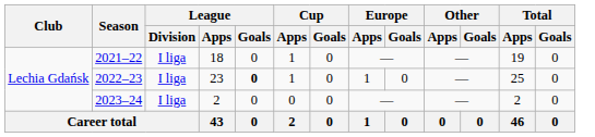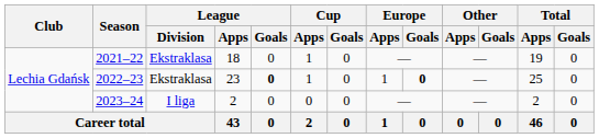 <table class="wikitable" style="text-align:center">
 <tr>
 <th rowspan=2>Club</th>
 <th rowspan=2>Season</th>
 <th colspan=3>League</th>
 <th colspan=2>Cup</th>
 <th colspan=2>Europe</th>
 <th colspan=2>Other</th>
 <th colspan=2>Total</th>
 </tr>
 <tr>
 <th>Division</th>
 <th>Apps</th>
 <th>Goals</th>
 <th>Apps</th>
 <th>Goals</th>
 <th>Apps</th>
 <th>Goals</th>
 <th>Apps</th>
 <th>Goals</th>
 <th>Apps</th>
 <th>Goals</th>
 </tr>
 <tr>
 <td rowspan="3"><a href='#'>Lechia Gdańsk</a></td>
 <td><a href='#'>2021–22</a></td>
-<td><a href='#'>I liga</a></td>
+<td><a href='#'>Ekstraklasa</a></td>
 <td>18</td>
 <td>0</td>
 <td>1</td>
 <td>0</td>
 <td colspan="2">—</td>
 <td colspan="2">—</td>
 <td>19</td>
 <td>0</td>
 </tr>
 <tr>
 <td><a href='#'>2022–23</a></td>
-<td><a href='#'>I liga</a></td>
+<td>Ekstraklasa</td>
 <td>23</td>
 <td><strong>0</strong></td>
 <td>1</td>
 <td>0</td>
 <td>1</td>
-<td>0</td>
+<td><strong>0</strong></td>
 <td colspan="2">—</td>
 <td>25</td>
 <td>0</td>
 </tr>
 <tr>
 <td><a href='#'>2023–24</a></td>
 <td><a href='#'>I liga</a></td>
 <td>2</td>
 <td>0</td>
 <td>0</td>
 <td>0</td>
 <td colspan="2">—</td>
 <td colspan="2">—</td>
 <td>2</td>
 <td>0</td>
 </tr>
 <tr>
 <th colspan="3">Career total</th>
 <th>43</th>
 <th>0</th>
 <th>2</th>
 <th>0</th>
 <th>1</th>
 <th>0</th>
 <th>0</th>
 <th>0</th>
 <th>46</th>
 <th>0</th>
 </tr>
 </table>
